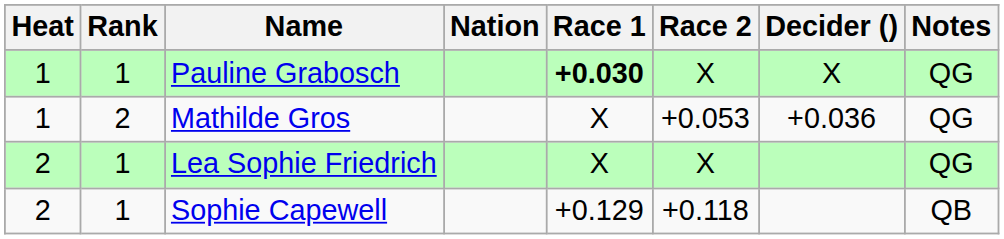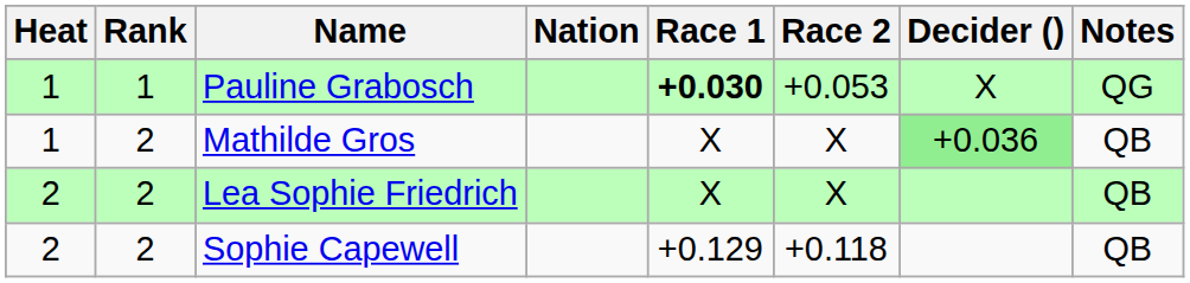 <table class="wikitable sortable" style="text-align:center">
 <tr>
 <th>Heat</th>
 <th>Rank</th>
 <th>Name</th>
 <th>Nation</th>
 <th>Race 1</th>
 <th>Race 2</th>
 <th>Decider ()</th>
 <th>Notes</th>
 </tr>
 <tr bgcolor=bbffbb>
 <td>1</td>
 <td>1</td>
 <td align=left><a href='#'>Pauline Grabosch</a></td>
 <td align=left></td>
 <td><strong>+0.030</strong></td>
-<td>X</td>
+<td>+0.053</td>
 <td>X</td>
 <td>QG</td>
 </tr>
 <tr>
 <td>1</td>
 <td>2</td>
 <td align=left><a href='#'>Mathilde Gros</a></td>
 <td align=left></td>
 <td>X</td>
-<td>+0.053</td>
-<td>+0.036</td>
-<td>QG</td>
+<td>X</td>
+<td style="background: lightgreen;">+0.036</td>
+<td>QB</td>
 </tr>
 <tr bgcolor=bbffbb>
 <td>2</td>
-<td>1</td>
+<td>2</td>
 <td align=left><a href='#'>Lea Sophie Friedrich</a></td>
 <td align=left></td>
 <td>X</td>
 <td>X</td>
 <td></td>
-<td>QG</td>
+<td>QB</td>
 </tr>
 <tr>
 <td>2</td>
-<td>1</td>
+<td>2</td>
 <td align=left><a href='#'>Sophie Capewell</a></td>
 <td align=left></td>
 <td>+0.129</td>
 <td>+0.118</td>
 <td></td>
 <td>QB</td>
 </tr>
 </table>
